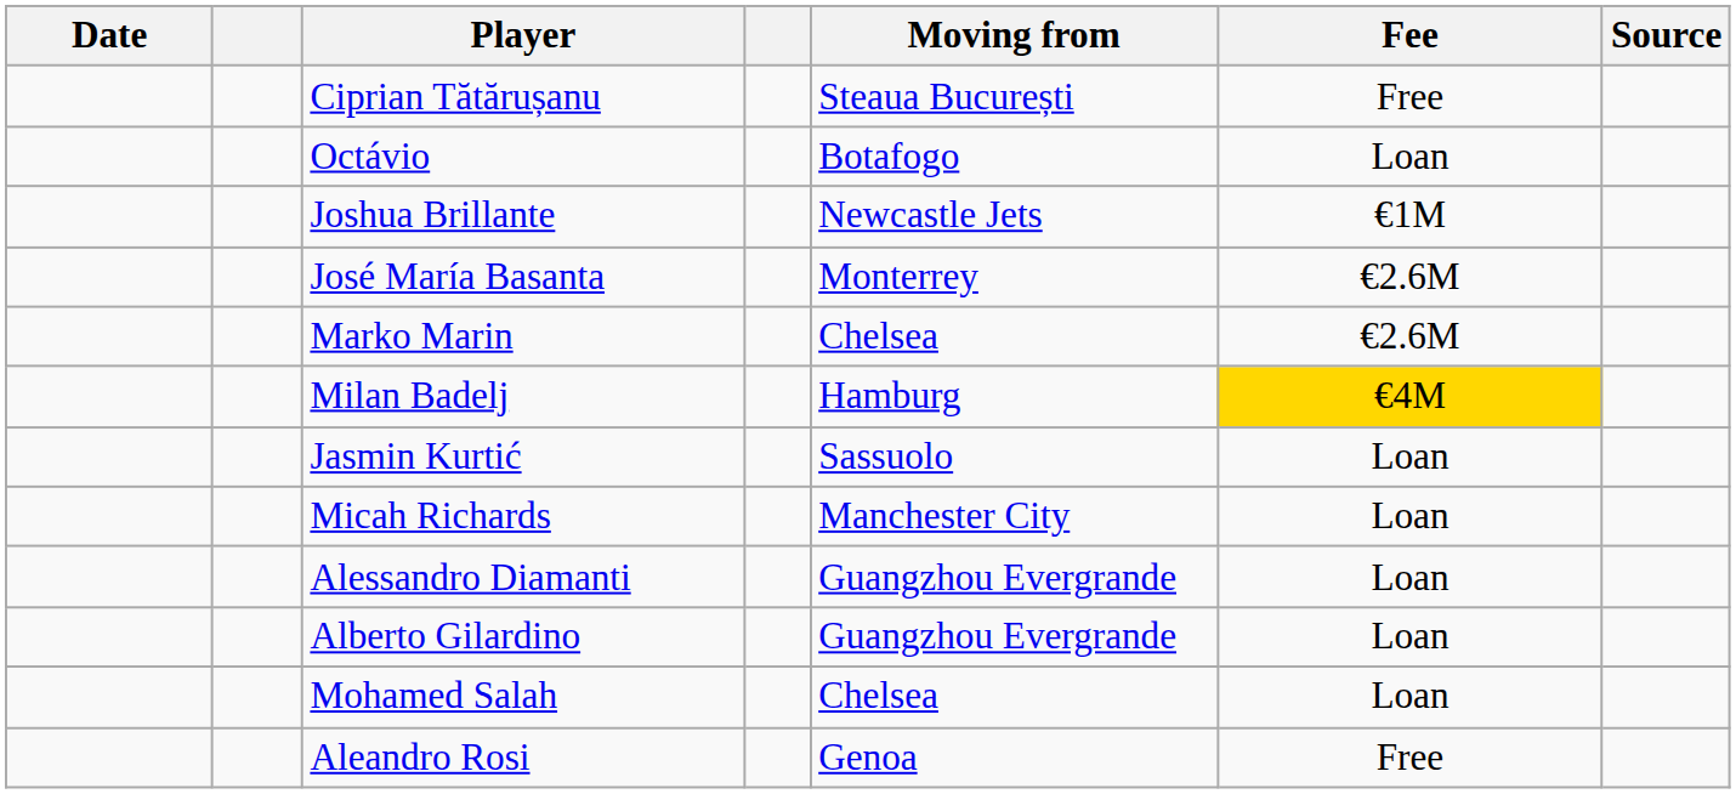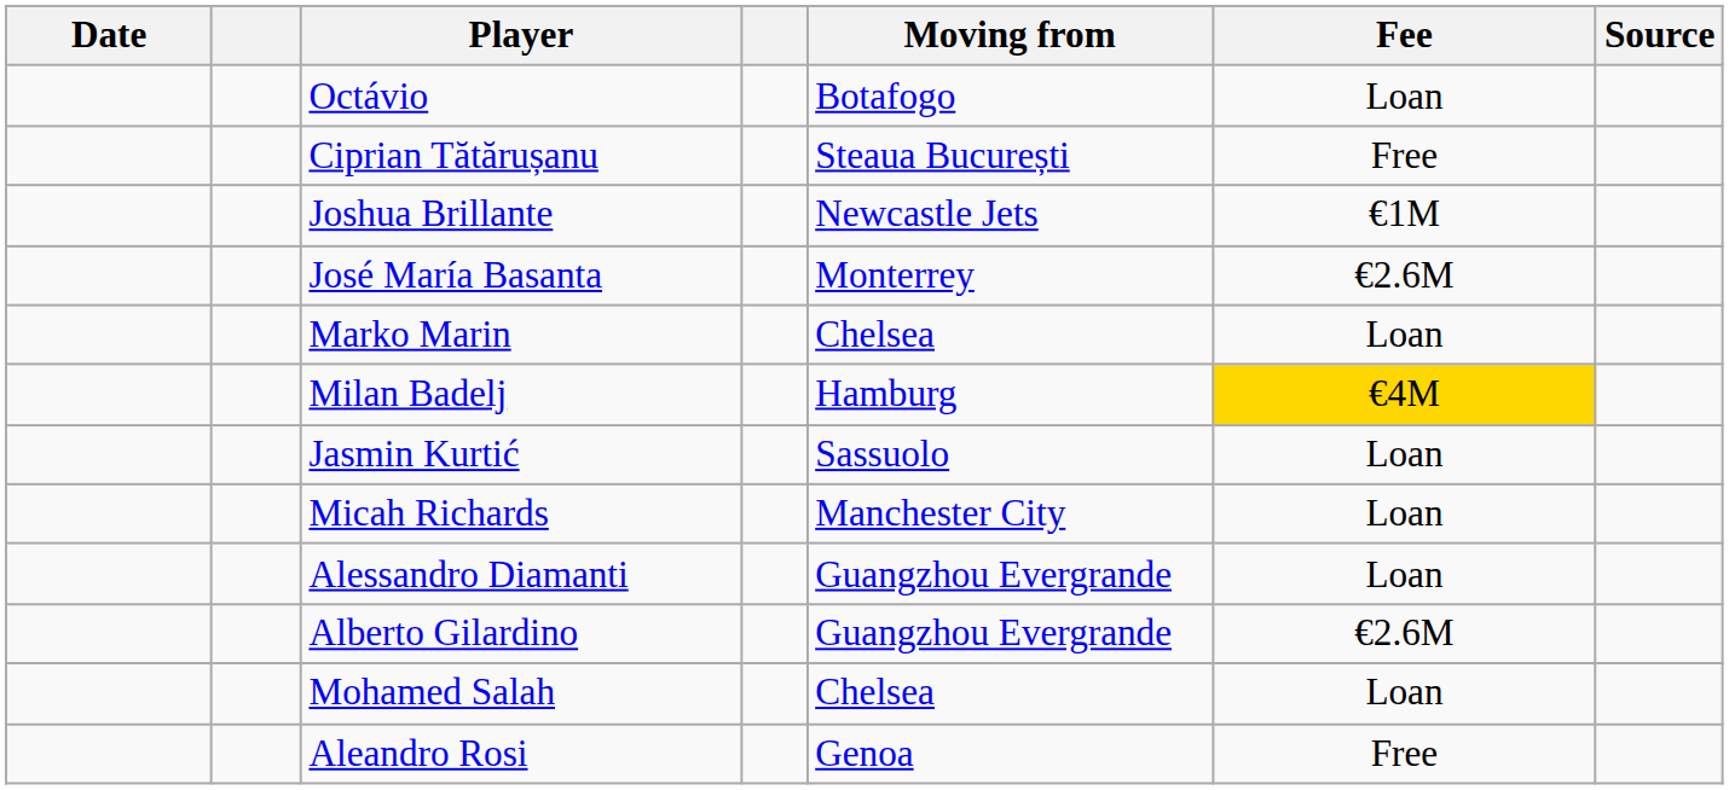 <table class="wikitable sortable">
 <tr>
 <th style="width:80px;">Date</th>
 <th style="width:30px;"></th>
 <th style="width:180px;">Player</th>
 <th style="width:20px;"></th>
 <th style="width:165px;">Moving from</th>
 <th style="width:155px;" class="unsortable">Fee</th>
 <th style="width:20px;">Source</th>
 </tr>
 <tr>
 <td></td>
 <td align=center></td>
-<td> <a href='#'>Ciprian Tătărușanu</a></td>
+<td> <a href='#'>Octávio</a></td>
 <td align=center></td>
-<td> <a href='#'>Steaua București</a></td>
-<td align=center>Free</td>
+<td> <a href='#'>Botafogo</a></td>
+<td align=center>Loan</td>
 <td></td>
 </tr>
 <tr>
 <td></td>
 <td align=center></td>
-<td> <a href='#'>Octávio</a></td>
+<td> <a href='#'>Ciprian Tătărușanu</a></td>
 <td align=center></td>
-<td> <a href='#'>Botafogo</a></td>
-<td align=center>Loan</td>
+<td> <a href='#'>Steaua București</a></td>
+<td align=center>Free</td>
 <td></td>
 </tr>
 <tr>
 <td></td>
 <td align=center></td>
 <td> <a href='#'>Joshua Brillante</a></td>
 <td align=center></td>
 <td> <a href='#'>Newcastle Jets</a></td>
 <td align=center>€1M</td>
 <td></td>
 </tr>
 <tr>
 <td></td>
 <td align=center></td>
 <td> <a href='#'>José María Basanta</a></td>
 <td align=center></td>
 <td> <a href='#'>Monterrey</a></td>
 <td align=center>€2.6M</td>
 <td></td>
 </tr>
 <tr>
 <td></td>
 <td align=center></td>
 <td> <a href='#'>Marko Marin</a></td>
 <td align=center></td>
 <td> <a href='#'>Chelsea</a></td>
-<td align=center>€2.6M</td>
+<td align=center>Loan</td>
 <td></td>
 </tr>
 <tr>
 <td></td>
 <td align=center></td>
 <td> <a href='#'>Milan Badelj</a></td>
 <td align=center></td>
 <td> <a href='#'>Hamburg</a></td>
 <td align=center style="background: gold;">€4M</td>
 <td></td>
 </tr>
 <tr>
 <td></td>
 <td align=center></td>
 <td> <a href='#'>Jasmin Kurtić</a></td>
 <td align=center></td>
 <td> <a href='#'>Sassuolo</a></td>
 <td align=center>Loan</td>
 <td></td>
 </tr>
 <tr>
 <td></td>
 <td align=center></td>
 <td> <a href='#'>Micah Richards</a></td>
 <td align=center></td>
 <td> <a href='#'>Manchester City</a></td>
 <td align=center>Loan</td>
 <td></td>
 </tr>
 <tr>
 <td></td>
 <td align=center></td>
 <td> <a href='#'>Alessandro Diamanti</a></td>
 <td align=center></td>
 <td> <a href='#'>Guangzhou Evergrande</a></td>
 <td align=center>Loan</td>
 <td></td>
 </tr>
 <tr>
 <td></td>
 <td align=center></td>
 <td> <a href='#'>Alberto Gilardino</a></td>
 <td align=center></td>
 <td> <a href='#'>Guangzhou Evergrande</a></td>
-<td align=center>Loan</td>
+<td align=center>€2.6M</td>
 <td></td>
 </tr>
 <tr>
 <td></td>
 <td align=center></td>
 <td> <a href='#'>Mohamed Salah</a></td>
 <td align=center></td>
 <td> <a href='#'>Chelsea</a></td>
 <td align=center>Loan</td>
 <td></td>
 </tr>
 <tr>
 <td></td>
 <td align=center></td>
 <td> <a href='#'>Aleandro Rosi</a></td>
 <td align=center></td>
 <td> <a href='#'>Genoa</a></td>
 <td align=center>Free</td>
 <td></td>
 </tr>
 </table>
